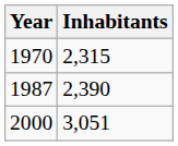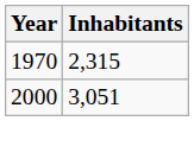 <table class="wikitable sortable">
 <tr>
 <th>Year</th>
 <th>Inhabitants</th>
 </tr>
 <tr>
 <td>1970</td>
 <td>2,315</td>
 </tr>
 <tr>
-<td>1987</td>
-<td>2,390</td>
-</tr>
-<tr>
 <td>2000</td>
 <td>3,051</td>
 </tr>
 </table>
